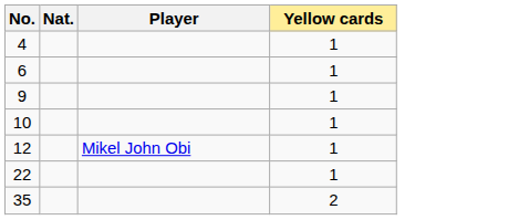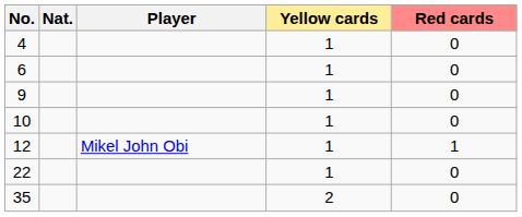 <table class="wikitable sortable" style="text-align:center; font-size:95%;">
 <tr>
 <th class="unsortable" style="width:20px;">No.</th>
 <th class="unsortable" style="width:24px;">Nat.</th>
 <th style="width:170px;">Player</th>
 <th style="width:110px; background:#fe9;"> Yellow cards</th>
+<th style="width:110px; background:#ff8888;"> Red cards</th>
 </tr>
 <tr>
 <td>4</td>
 <td></td>
 <td align="left"></td>
 <td>1</td>
+<td>0</td>
 </tr>
 <tr>
 <td>6</td>
 <td></td>
 <td align="left"></td>
 <td>1</td>
+<td>0</td>
 </tr>
 <tr>
 <td>9</td>
 <td></td>
 <td align="left"></td>
 <td>1</td>
+<td>0</td>
 </tr>
 <tr>
 <td>10</td>
 <td></td>
 <td align="left"></td>
 <td>1</td>
+<td>0</td>
 </tr>
 <tr>
 <td>12</td>
 <td></td>
 <td align="left"><a href='#'>Mikel John Obi</a></td>
+<td>1</td>
 <td>1</td>
 </tr>
 <tr>
 <td>22</td>
 <td></td>
 <td align="left"></td>
 <td>1</td>
+<td>0</td>
 </tr>
 <tr>
 <td>35</td>
 <td></td>
 <td align="left"></td>
 <td>2</td>
+<td>0</td>
 </tr>
 </table>
